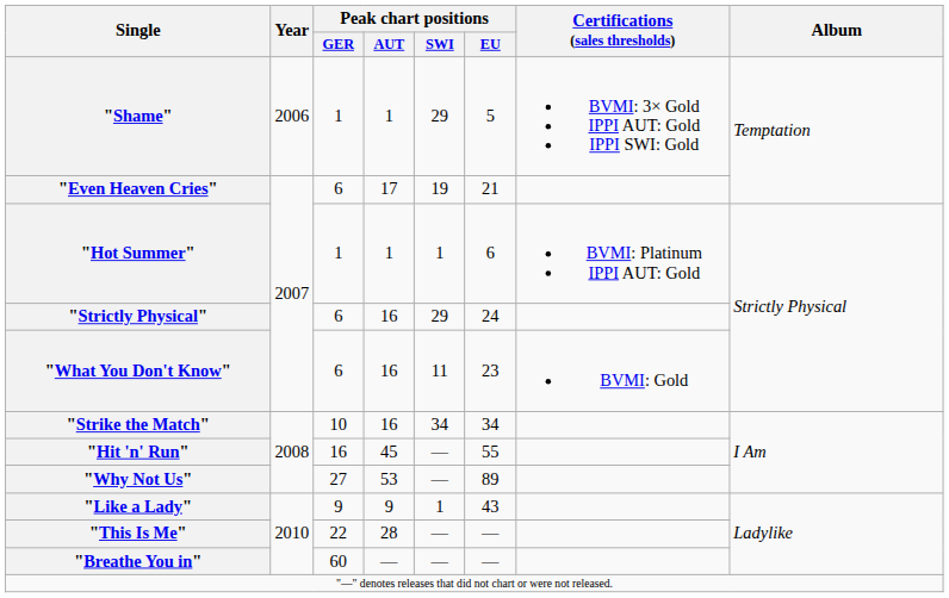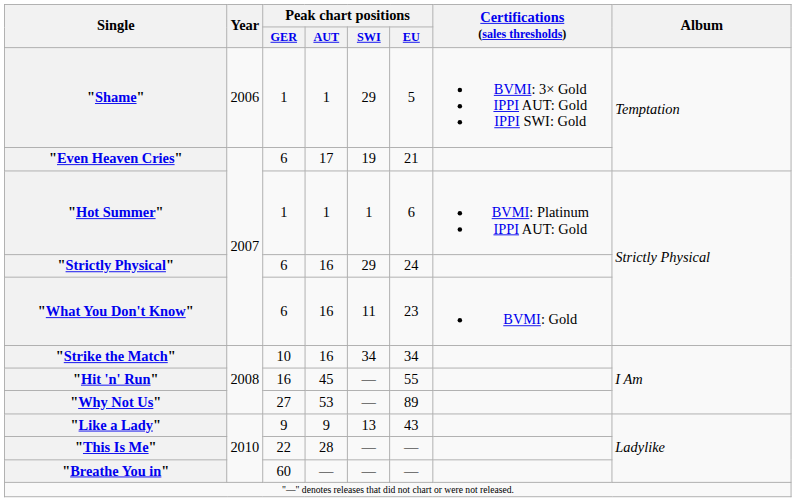 <table class="wikitable plainrowheaders" style="text-align:center;">
 <tr>
 <th scope="col" rowspan="2" style="width:15em;">Single</th>
 <th rowspan="2">Year</th>
 <th colspan="4">Peak chart positions</th>
 <th rowspan="2" style="width:12em;"><a href='#'>Certifications</a><br><small>(<a href='#'>sales thresholds</a>)</small></th>
 <th rowspan="2" style="width:12em;">Album</th>
 </tr>
 <tr>
 <th style="width:3em;font-size:85%"><a href='#'>GER</a><br></th>
 <th style="width:3em;font-size:85%"><a href='#'>AUT</a><br></th>
 <th style="width:3em;font-size:85%"><a href='#'>SWI</a><br></th>
 <th style="width:3em;font-size:85%"><a href='#'>EU</a></th>
 </tr>
 <tr>
 <th scope="row">"<a href='#'>Shame</a>"</th>
 <td>2006</td>
 <td>1</td>
 <td>1</td>
 <td>29</td>
 <td>5</td>
 <td><br><ul><li><a href='#'>BVMI</a>: 3× Gold</li><li><a href='#'>IPPI</a> AUT: Gold</li><li><a href='#'>IPPI</a> SWI: Gold</li></ul></td>
 <td style="text-align:left;" rowspan="2"><em>Temptation</em></td>
 </tr>
 <tr>
 <th scope="row">"<a href='#'>Even Heaven Cries</a>"</th>
 <td rowspan="4">2007</td>
 <td>6</td>
 <td>17</td>
 <td>19</td>
 <td>21</td>
 <td></td>
 </tr>
 <tr>
 <th scope="row">"<a href='#'>Hot Summer</a>"</th>
 <td>1</td>
 <td>1</td>
 <td>1</td>
 <td>6</td>
 <td><br><ul><li><a href='#'>BVMI</a>: Platinum</li><li><a href='#'>IPPI</a> AUT: Gold</li></ul></td>
 <td style="text-align:left;" rowspan="3"><em>Strictly Physical</em></td>
 </tr>
 <tr>
 <th scope="row">"<a href='#'>Strictly Physical</a>"</th>
 <td>6</td>
 <td>16</td>
 <td>29</td>
 <td>24</td>
 <td></td>
 </tr>
 <tr>
 <th scope="row">"<a href='#'>What You Don't Know</a>"</th>
 <td>6</td>
 <td>16</td>
 <td>11</td>
 <td>23</td>
 <td><br><ul><li><a href='#'>BVMI</a>: Gold</li></ul></td>
 </tr>
 <tr>
 <th scope="row">"<a href='#'>Strike the Match</a>"</th>
 <td rowspan="3">2008</td>
 <td>10</td>
 <td>16</td>
 <td>34</td>
 <td>34</td>
 <td></td>
 <td style="text-align:left;" rowspan="3"><em>I Am</em></td>
 </tr>
 <tr>
 <th scope="row">"<a href='#'>Hit 'n' Run</a>"</th>
 <td>16</td>
 <td>45</td>
 <td>—</td>
 <td>55</td>
 <td></td>
 </tr>
 <tr>
 <th scope="row">"<a href='#'>Why Not Us</a>"</th>
 <td>27</td>
 <td>53</td>
 <td>—</td>
 <td>89</td>
 <td></td>
 </tr>
 <tr>
 <th scope="row">"<a href='#'>Like a Lady</a>"</th>
 <td rowspan="3">2010</td>
 <td>9</td>
 <td>9</td>
-<td>1</td>
+<td>13</td>
 <td>43</td>
 <td></td>
 <td style="text-align:left;" rowspan="3"><em>Ladylike</em></td>
 </tr>
 <tr>
 <th scope="row">"<a href='#'>This Is Me</a>"</th>
 <td>22</td>
 <td>28</td>
 <td>—</td>
 <td>—</td>
 <td></td>
 </tr>
 <tr>
 <th scope="row">"<a href='#'>Breathe You in</a>"</th>
 <td>60</td>
 <td>—</td>
 <td>—</td>
 <td>—</td>
 <td></td>
 </tr>
 <tr>
 <td colspan="16" style="font-size:8pt;">"—" denotes releases that did not chart or were not released.</td>
 </tr>
 </table>
